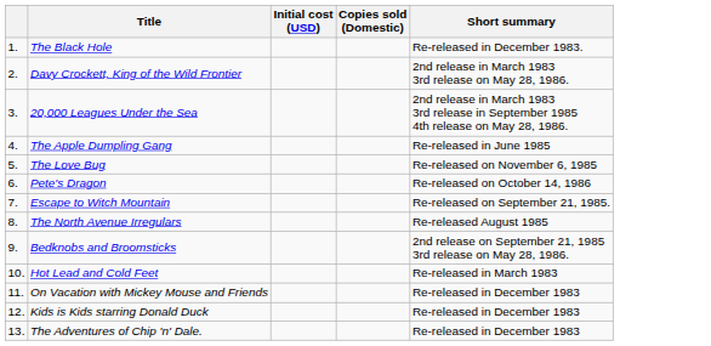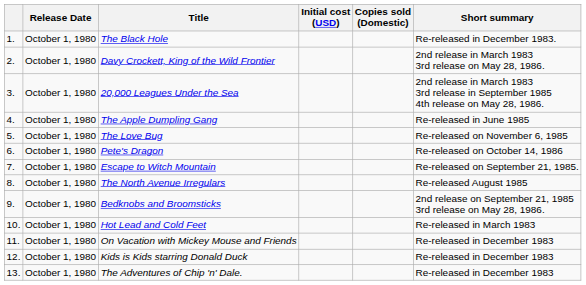 <table class="wikitable">
 <tr>
 <th></th>
+<th>Release Date </th>
 <th>Title</th>
 <th>Initial cost<br>(<a href='#'>USD</a>)</th>
 <th>Copies sold<br>(Domestic)</th>
 <th>Short summary</th>
 </tr>
 <tr>
 <td>1.</td>
+<td>October 1, 1980</td>
 <td><em><a href='#'>The Black Hole</a></em></td>
 <td></td>
 <td></td>
 <td>Re-released in December 1983. </td>
 </tr>
 <tr>
 <td>2.</td>
+<td>October 1, 1980</td>
 <td><em><a href='#'>Davy Crockett, King of the Wild Frontier</a></em></td>
 <td></td>
 <td></td>
 <td>2nd release in March 1983<br>3rd release on May 28, 1986.</td>
 </tr>
 <tr>
 <td>3.</td>
+<td>October 1, 1980</td>
 <td><em><a href='#'>20,000 Leagues Under the Sea</a></em></td>
 <td></td>
 <td></td>
 <td>2nd release in March 1983<br>3rd release in September 1985<br>4th release on May 28, 1986.</td>
 </tr>
 <tr>
 <td>4.</td>
+<td>October 1, 1980</td>
 <td><em><a href='#'>The Apple Dumpling Gang</a></em></td>
 <td></td>
 <td></td>
 <td>Re-released in June 1985</td>
 </tr>
 <tr>
 <td>5.</td>
+<td>October 1, 1980</td>
 <td><em><a href='#'>The Love Bug</a></em></td>
 <td></td>
 <td></td>
 <td>Re-released on November 6, 1985</td>
 </tr>
 <tr>
 <td>6.</td>
+<td>October 1, 1980</td>
 <td><em><a href='#'>Pete's Dragon</a></em></td>
 <td></td>
 <td></td>
 <td>Re-released on October 14, 1986</td>
 </tr>
 <tr>
 <td>7.</td>
+<td>October 1, 1980</td>
 <td><em><a href='#'>Escape to Witch Mountain</a></em></td>
 <td></td>
 <td></td>
 <td>Re-released on September 21, 1985.</td>
 </tr>
 <tr>
 <td>8.</td>
+<td>October 1, 1980</td>
 <td><em><a href='#'>The North Avenue Irregulars</a></em></td>
 <td></td>
 <td></td>
 <td>Re-released August 1985</td>
 </tr>
 <tr>
 <td>9.</td>
+<td>October 1, 1980</td>
 <td><em><a href='#'>Bedknobs and Broomsticks</a></em></td>
 <td></td>
 <td></td>
 <td>2nd release on September 21, 1985<br>3rd release on May 28, 1986.</td>
 </tr>
 <tr>
 <td>10.</td>
+<td>October 1, 1980</td>
 <td><em><a href='#'>Hot Lead and Cold Feet</a></em></td>
 <td></td>
 <td></td>
 <td>Re-released in March 1983</td>
 </tr>
 <tr>
 <td>11.</td>
+<td>October 1, 1980</td>
 <td><em>On Vacation with Mickey Mouse and Friends</em></td>
 <td></td>
 <td></td>
 <td>Re-released in December 1983</td>
 </tr>
 <tr>
 <td>12.</td>
+<td>October 1, 1980</td>
 <td><em>Kids is Kids starring Donald Duck</em></td>
 <td></td>
 <td></td>
 <td>Re-released in December 1983</td>
 </tr>
 <tr>
 <td>13.</td>
+<td>October 1, 1980</td>
 <td><em>The Adventures of Chip 'n' Dale.</em></td>
 <td></td>
 <td></td>
 <td>Re-released in December 1983</td>
 </tr>
 </table>
